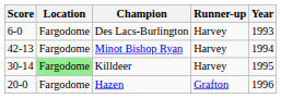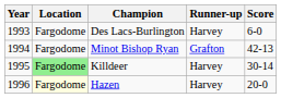 <table class="wikitable">
 <tr>
-<th>Score</th>
+<th>Year</th>
 <th>Location</th>
 <th>Champion</th>
 <th>Runner-up</th>
-<th>Year</th>
+<th>Score</th>
 </tr>
 <tr>
-<td>6-0</td>
+<td>1993</td>
 <td>Fargodome</td>
 <td>Des Lacs-Burlington</td>
 <td>Harvey</td>
-<td>1993</td>
+<td>6-0</td>
 </tr>
 <tr>
-<td>42-13</td>
+<td>1994</td>
 <td>Fargodome</td>
 <td><a href='#'>Minot Bishop Ryan</a></td>
-<td>Harvey</td>
-<td>1994</td>
+<td><a href='#'>Grafton</a></td>
+<td>42-13</td>
 </tr>
 <tr>
-<td>30-14</td>
+<td>1995</td>
 <td style="background: lightgreen;">Fargodome</td>
 <td>Killdeer</td>
 <td>Harvey</td>
-<td>1995</td>
+<td>30-14</td>
 </tr>
 <tr>
+<td>1996</td>
+<td style="background: lightyellow;">Fargodome</td>
+<td><a href='#'>Hazen</a></td>
+<td>Harvey</td>
 <td>20-0</td>
-<td>Fargodome</td>
-<td><a href='#'>Hazen</a></td>
-<td><a href='#'>Grafton</a></td>
-<td>1996</td>
 </tr>
 </table>
